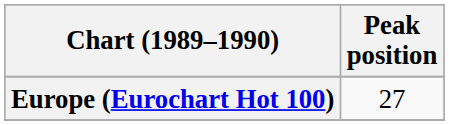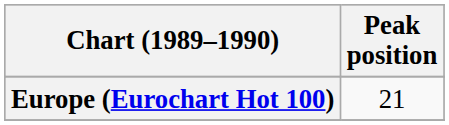 <table class="wikitable sortable plainrowheaders" style="text-align:center">
 <tr>
 <th>Chart (1989–1990)</th>
 <th>Peak<br>position</th>
 </tr>
 <tr>
 </tr>
 <tr>
 </tr>
 <tr>
 <th scope="row">Europe (<a href='#'>Eurochart Hot 100</a>)</th>
-<td>27</td>
+<td>21</td>
 </tr>
 <tr>
 </tr>
 <tr>
 </tr>
 <tr>
 </tr>
 <tr>
 </tr>
 <tr>
 </tr>
 </table>
